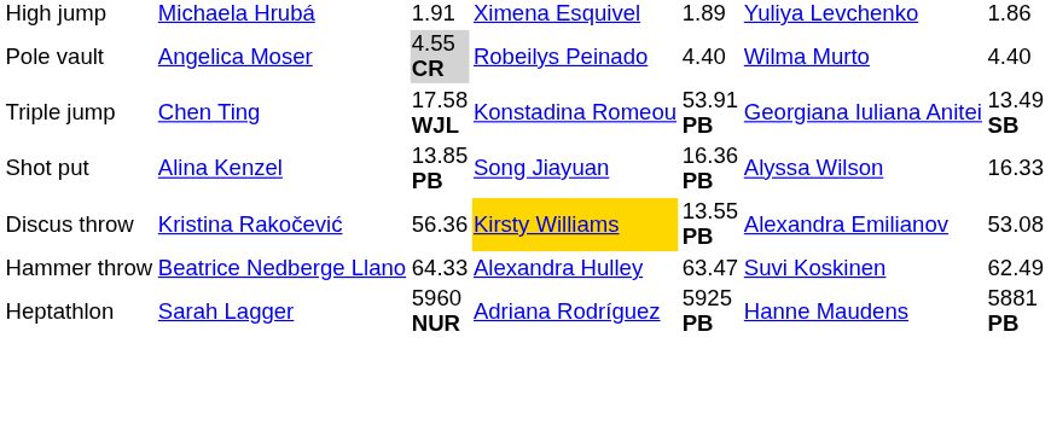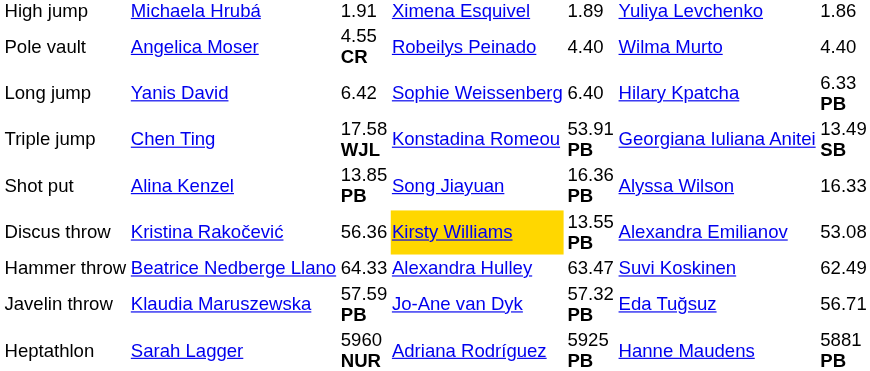 <table>
 <tr>
 <td>High jump<br></td>
 <td><a href='#'>Michaela Hrubá</a><br></td>
 <td>1.91</td>
 <td><a href='#'>Ximena Esquivel</a><br></td>
 <td>1.89</td>
 <td><a href='#'>Yuliya Levchenko</a><br></td>
 <td>1.86</td>
 </tr>
 <tr>
 <td>Pole vault<br></td>
 <td><a href='#'>Angelica Moser</a><br></td>
-<td style="background: lightgrey;">4.55 <br><strong>CR</strong></td>
+<td>4.55 <br><strong>CR</strong></td>
 <td><a href='#'>Robeilys Peinado</a><br></td>
 <td>4.40</td>
 <td><a href='#'>Wilma Murto</a><br></td>
 <td>4.40</td>
+</tr>
+<tr>
+<td>Long jump<br></td>
+<td><a href='#'>Yanis David</a><br></td>
+<td>6.42</td>
+<td><a href='#'>Sophie Weissenberg</a><br></td>
+<td>6.40</td>
+<td><a href='#'>Hilary Kpatcha</a><br></td>
+<td>6.33<br><strong>PB</strong></td>
 </tr>
 <tr>
 <td>Triple jump<br></td>
 <td><a href='#'>Chen Ting</a><br></td>
 <td>17.58 <br><strong>WJL</strong></td>
 <td><a href='#'>Konstadina Romeou</a><br></td>
 <td>53.91 <br><strong>PB</strong></td>
 <td><a href='#'>Georgiana Iuliana Anitei</a><br></td>
 <td>13.49 <br><strong>SB</strong></td>
 </tr>
 <tr>
 <td>Shot put<br></td>
 <td><a href='#'>Alina Kenzel</a><br></td>
 <td>13.85<br><strong>PB</strong></td>
 <td><a href='#'>Song Jiayuan</a><br></td>
 <td>16.36 <br><strong>PB</strong></td>
 <td><a href='#'>Alyssa Wilson</a><br></td>
 <td>16.33</td>
 </tr>
 <tr>
 <td>Discus throw<br></td>
 <td><a href='#'>Kristina Rakočević</a><br></td>
 <td>56.36</td>
 <td style="background: gold;"><a href='#'>Kirsty Williams</a><br></td>
 <td>13.55 <br><strong>PB</strong></td>
 <td><a href='#'>Alexandra Emilianov</a><br></td>
 <td>53.08</td>
 </tr>
 <tr>
 <td>Hammer throw<br></td>
 <td><a href='#'>Beatrice Nedberge Llano</a><br></td>
 <td>64.33</td>
 <td><a href='#'>Alexandra Hulley</a><br></td>
 <td>63.47</td>
 <td><a href='#'>Suvi Koskinen</a><br></td>
 <td>62.49</td>
 </tr>
 <tr>
+<td>Javelin throw<br></td>
+<td><a href='#'>Klaudia Maruszewska</a><br></td>
+<td>57.59 <br><strong>PB</strong></td>
+<td><a href='#'>Jo-Ane van Dyk</a><br></td>
+<td>57.32 <br><strong>PB</strong></td>
+<td><a href='#'>Eda Tuğsuz</a><br></td>
+<td>56.71</td>
+</tr>
+<tr>
 <td>Heptathlon<br></td>
 <td><a href='#'>Sarah Lagger</a><br></td>
 <td>5960 <br><strong>NUR</strong></td>
 <td><a href='#'>Adriana Rodríguez</a><br></td>
 <td>5925 <br><strong>PB</strong></td>
 <td><a href='#'>Hanne Maudens</a><br></td>
 <td>5881 <br><strong>PB</strong></td>
 </tr>
 </table>
